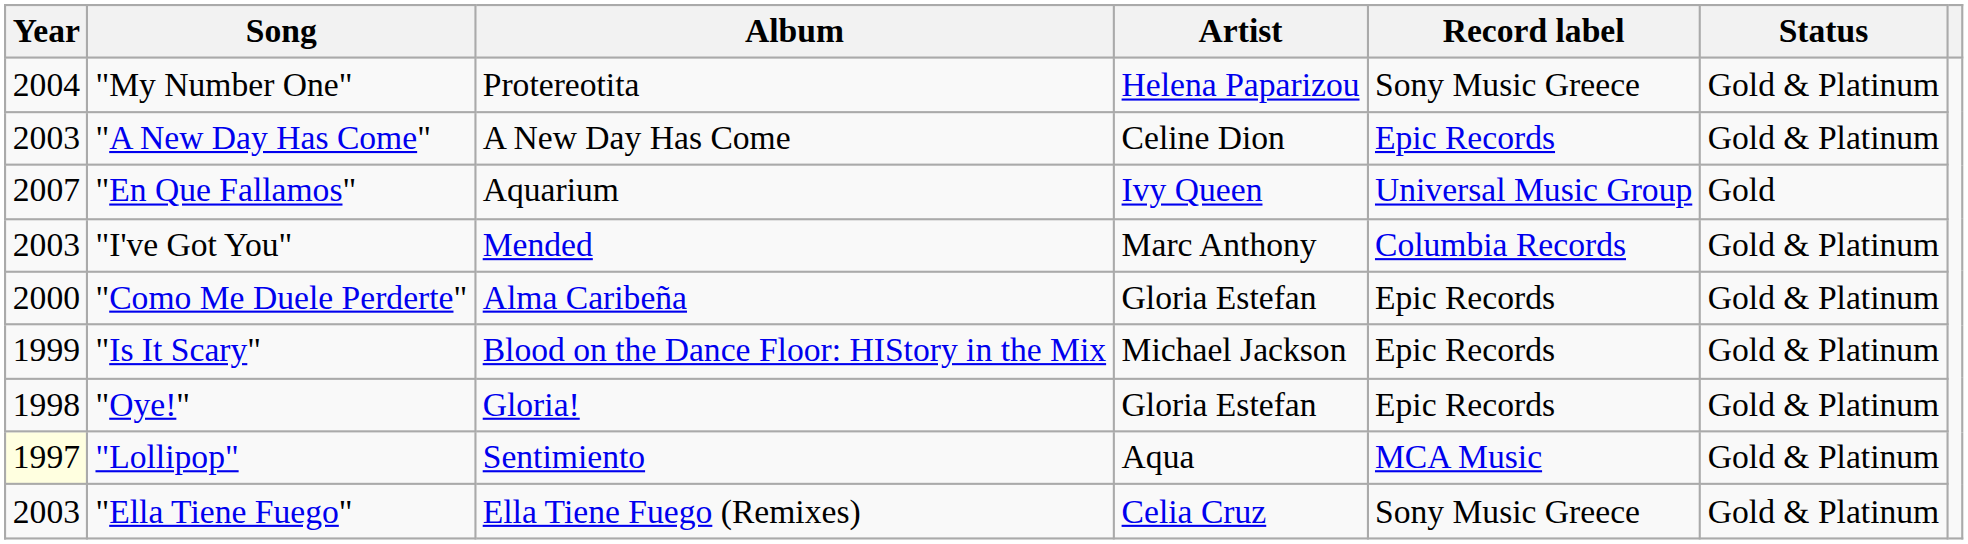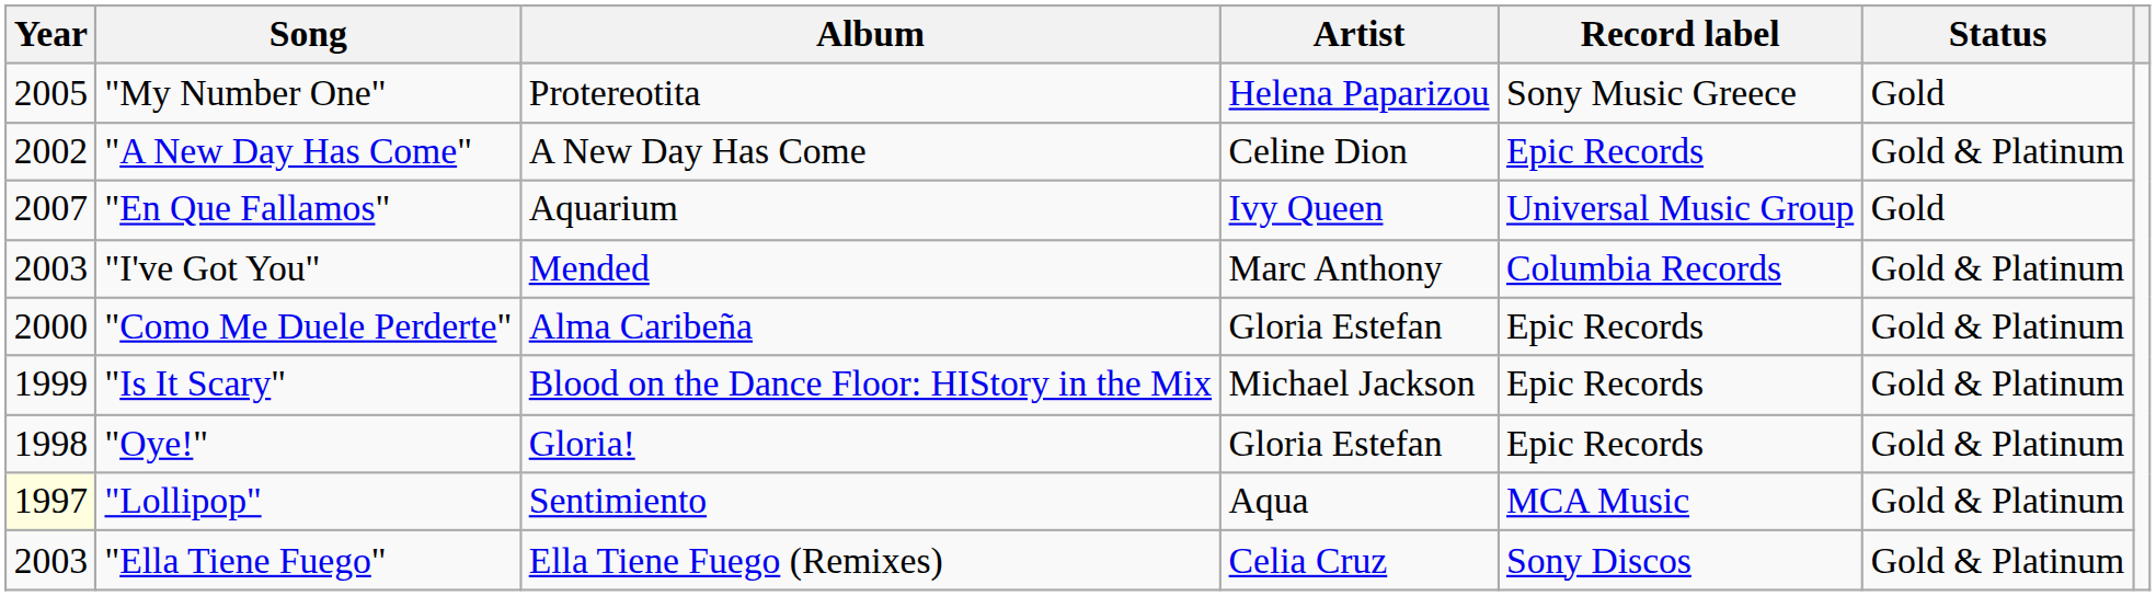 <table class="wikitable">
 <tr>
 <th>Year</th>
 <th>Song</th>
 <th>Album</th>
 <th>Artist</th>
 <th>Record label</th>
 <th>Status</th>
 <th></th>
 </tr>
 <tr>
-<td>2004</td>
+<td>2005</td>
 <td>"My Number One"</td>
 <td>Protereotita</td>
 <td><a href='#'>Helena Paparizou</a></td>
 <td>Sony Music Greece</td>
-<td>Gold & Platinum</td>
+<td>Gold</td>
 </tr>
 <tr>
-<td>2003</td>
+<td>2002</td>
 <td>"<a href='#'>A New Day Has Come</a>"</td>
 <td>A New Day Has Come</td>
 <td>Celine Dion</td>
 <td><a href='#'>Epic Records</a></td>
 <td>Gold & Platinum</td>
 </tr>
 <tr>
 <td>2007</td>
 <td>"<a href='#'>En Que Fallamos</a>"</td>
 <td>Aquarium</td>
 <td><a href='#'>Ivy Queen</a></td>
 <td><a href='#'>Universal Music Group</a></td>
 <td>Gold</td>
 </tr>
 <tr>
 <td>2003</td>
 <td>"I've Got You"</td>
 <td><a href='#'>Mended</a></td>
 <td>Marc Anthony</td>
 <td><a href='#'>Columbia Records</a></td>
 <td>Gold & Platinum</td>
 </tr>
 <tr>
 <td>2000</td>
 <td>"<a href='#'>Como Me Duele Perderte</a>"</td>
 <td><a href='#'>Alma Caribeña</a></td>
 <td>Gloria Estefan</td>
 <td>Epic Records</td>
 <td>Gold & Platinum</td>
 </tr>
 <tr>
 <td>1999</td>
 <td>"<a href='#'>Is It Scary</a>"</td>
 <td><a href='#'>Blood on the Dance Floor: HIStory in the Mix</a></td>
 <td>Michael Jackson</td>
 <td>Epic Records</td>
 <td>Gold & Platinum</td>
 </tr>
 <tr>
 <td>1998</td>
 <td>"<a href='#'>Oye!</a>"</td>
 <td><a href='#'>Gloria!</a></td>
 <td>Gloria Estefan</td>
 <td>Epic Records</td>
 <td>Gold & Platinum</td>
 </tr>
 <tr>
 <td style="background: lightyellow;">1997</td>
 <td><a href='#'>"Lollipop"</a></td>
 <td><a href='#'>Sentimiento</a></td>
 <td>Aqua</td>
 <td><a href='#'>MCA Music</a></td>
 <td>Gold & Platinum</td>
 </tr>
 <tr>
 <td>2003</td>
 <td>"<a href='#'>Ella Tiene Fuego</a>"</td>
 <td><a href='#'>Ella Tiene Fuego</a> (Remixes)</td>
 <td><a href='#'>Celia Cruz</a></td>
-<td>Sony Music Greece</td>
+<td><a href='#'>Sony Discos</a></td>
 <td>Gold & Platinum</td>
 </tr>
 </table>
